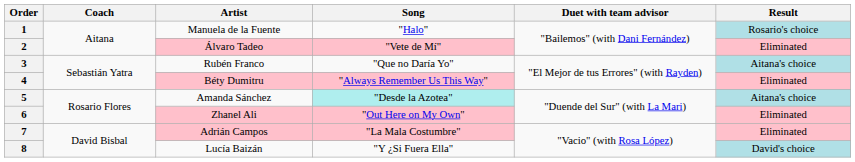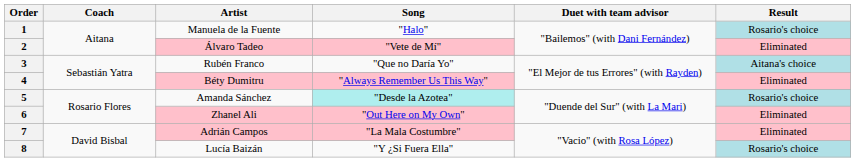 <table class="wikitable" style="text-align: center; width:100%">
 <tr>
 <th style="width:02%">Order</th>
 <th style="width:10%">Coach</th>
 <th style="width:14%">Artist</th>
 <th style="width:18%">Song</th>
 <th style="width:18%">Duet with team advisor</th>
 <th style="width:12%">Result</th>
 </tr>
 <tr>
 <th>1</th>
 <td rowspan="2">Aitana</td>
 <td>Manuela de la Fuente</td>
 <td>"<a href='#'>Halo</a>"</td>
 <td rowspan="2">"Bailemos" (with <a href='#'>Dani Fernández</a>)</td>
 <td style="background:#b0e0e6">Rosario's choice</td>
 </tr>
 <tr>
 <th>2</th>
 <td style="background:pink">Álvaro Tadeo</td>
 <td style="background:pink">"Vete de Mí"</td>
 <td style="background:pink">Eliminated</td>
 </tr>
 <tr>
 <th>3</th>
 <td rowspan="2">Sebastián Yatra</td>
 <td>Rubén Franco</td>
 <td>"Que no Daría Yo"</td>
 <td rowspan="2">"El Mejor de tus Errores" (with <a href='#'>Rayden</a>)</td>
 <td style="background:#b0e0e6">Aitana's choice</td>
 </tr>
 <tr>
 <th>4</th>
 <td style="background:pink">Béty Dumitru</td>
 <td style="background:pink">"<a href='#'>Always Remember Us This Way</a>"</td>
 <td style="background:pink">Eliminated</td>
 </tr>
 <tr>
 <th>5</th>
 <td rowspan="2">Rosario Flores</td>
 <td>Amanda Sánchez</td>
 <td style="background: paleturquoise;">"Desde la Azotea"</td>
 <td rowspan="2">"Duende del Sur" (with <a href='#'>La Mari</a>)</td>
-<td style="background:#b0e0e6">Aitana's choice</td>
+<td style="background:#b0e0e6">Rosario's choice</td>
 </tr>
 <tr>
 <th>6</th>
 <td style="background:pink">Zhanel Ali</td>
 <td style="background:pink">"<a href='#'>Out Here on My Own</a>"</td>
 <td style="background:pink">Eliminated</td>
 </tr>
 <tr>
 <th>7</th>
 <td rowspan="2">David Bisbal</td>
 <td style="background:pink">Adrián Campos</td>
 <td style="background:pink">"La Mala Costumbre"</td>
 <td rowspan="2">"Vacio" (with <a href='#'>Rosa López</a>)</td>
 <td style="background:pink">Eliminated</td>
 </tr>
 <tr>
 <th>8</th>
 <td>Lucía Baizán</td>
 <td>"Y ¿Si Fuera Ella"</td>
-<td style="background:#b0e0e6">David's choice</td>
+<td style="background:#b0e0e6">Rosario's choice</td>
 </tr>
 </table>
